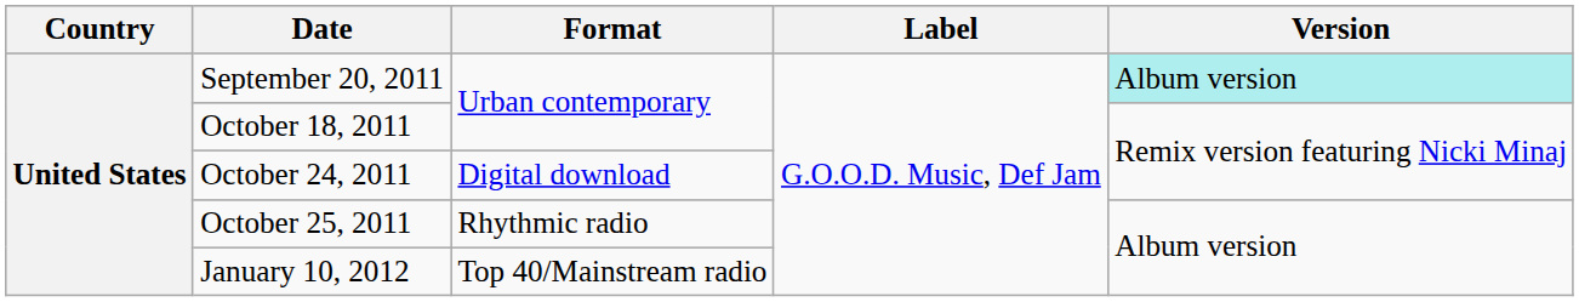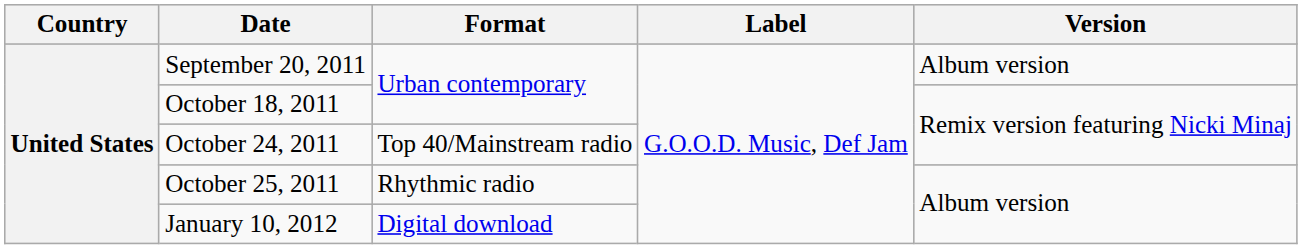 <table class="wikitable plainrowheaders">
 <tr>
 <th scope="col">Country</th>
 <th scope="col">Date</th>
 <th scope="col">Format</th>
 <th scope="col">Label</th>
 <th scope="col">Version</th>
 </tr>
 <tr>
 <th scope="row" rowspan="5">United States</th>
 <td>September 20, 2011</td>
 <td rowspan="2"><a href='#'>Urban contemporary</a></td>
 <td rowspan="5"><a href='#'>G.O.O.D. Music</a>, <a href='#'>Def Jam</a></td>
-<td style="background: paleturquoise;">Album version</td>
+<td>Album version</td>
 </tr>
 <tr>
 <td>October 18, 2011</td>
 <td rowspan="2">Remix version featuring <a href='#'>Nicki Minaj</a></td>
 </tr>
 <tr>
 <td>October 24, 2011</td>
-<td><a href='#'>Digital download</a></td>
+<td>Top 40/Mainstream radio</td>
 </tr>
 <tr>
 <td>October 25, 2011</td>
 <td>Rhythmic radio</td>
 <td rowspan="2">Album version</td>
 </tr>
 <tr>
 <td>January 10, 2012</td>
-<td>Top 40/Mainstream radio</td>
+<td><a href='#'>Digital download</a></td>
 </tr>
 </table>
